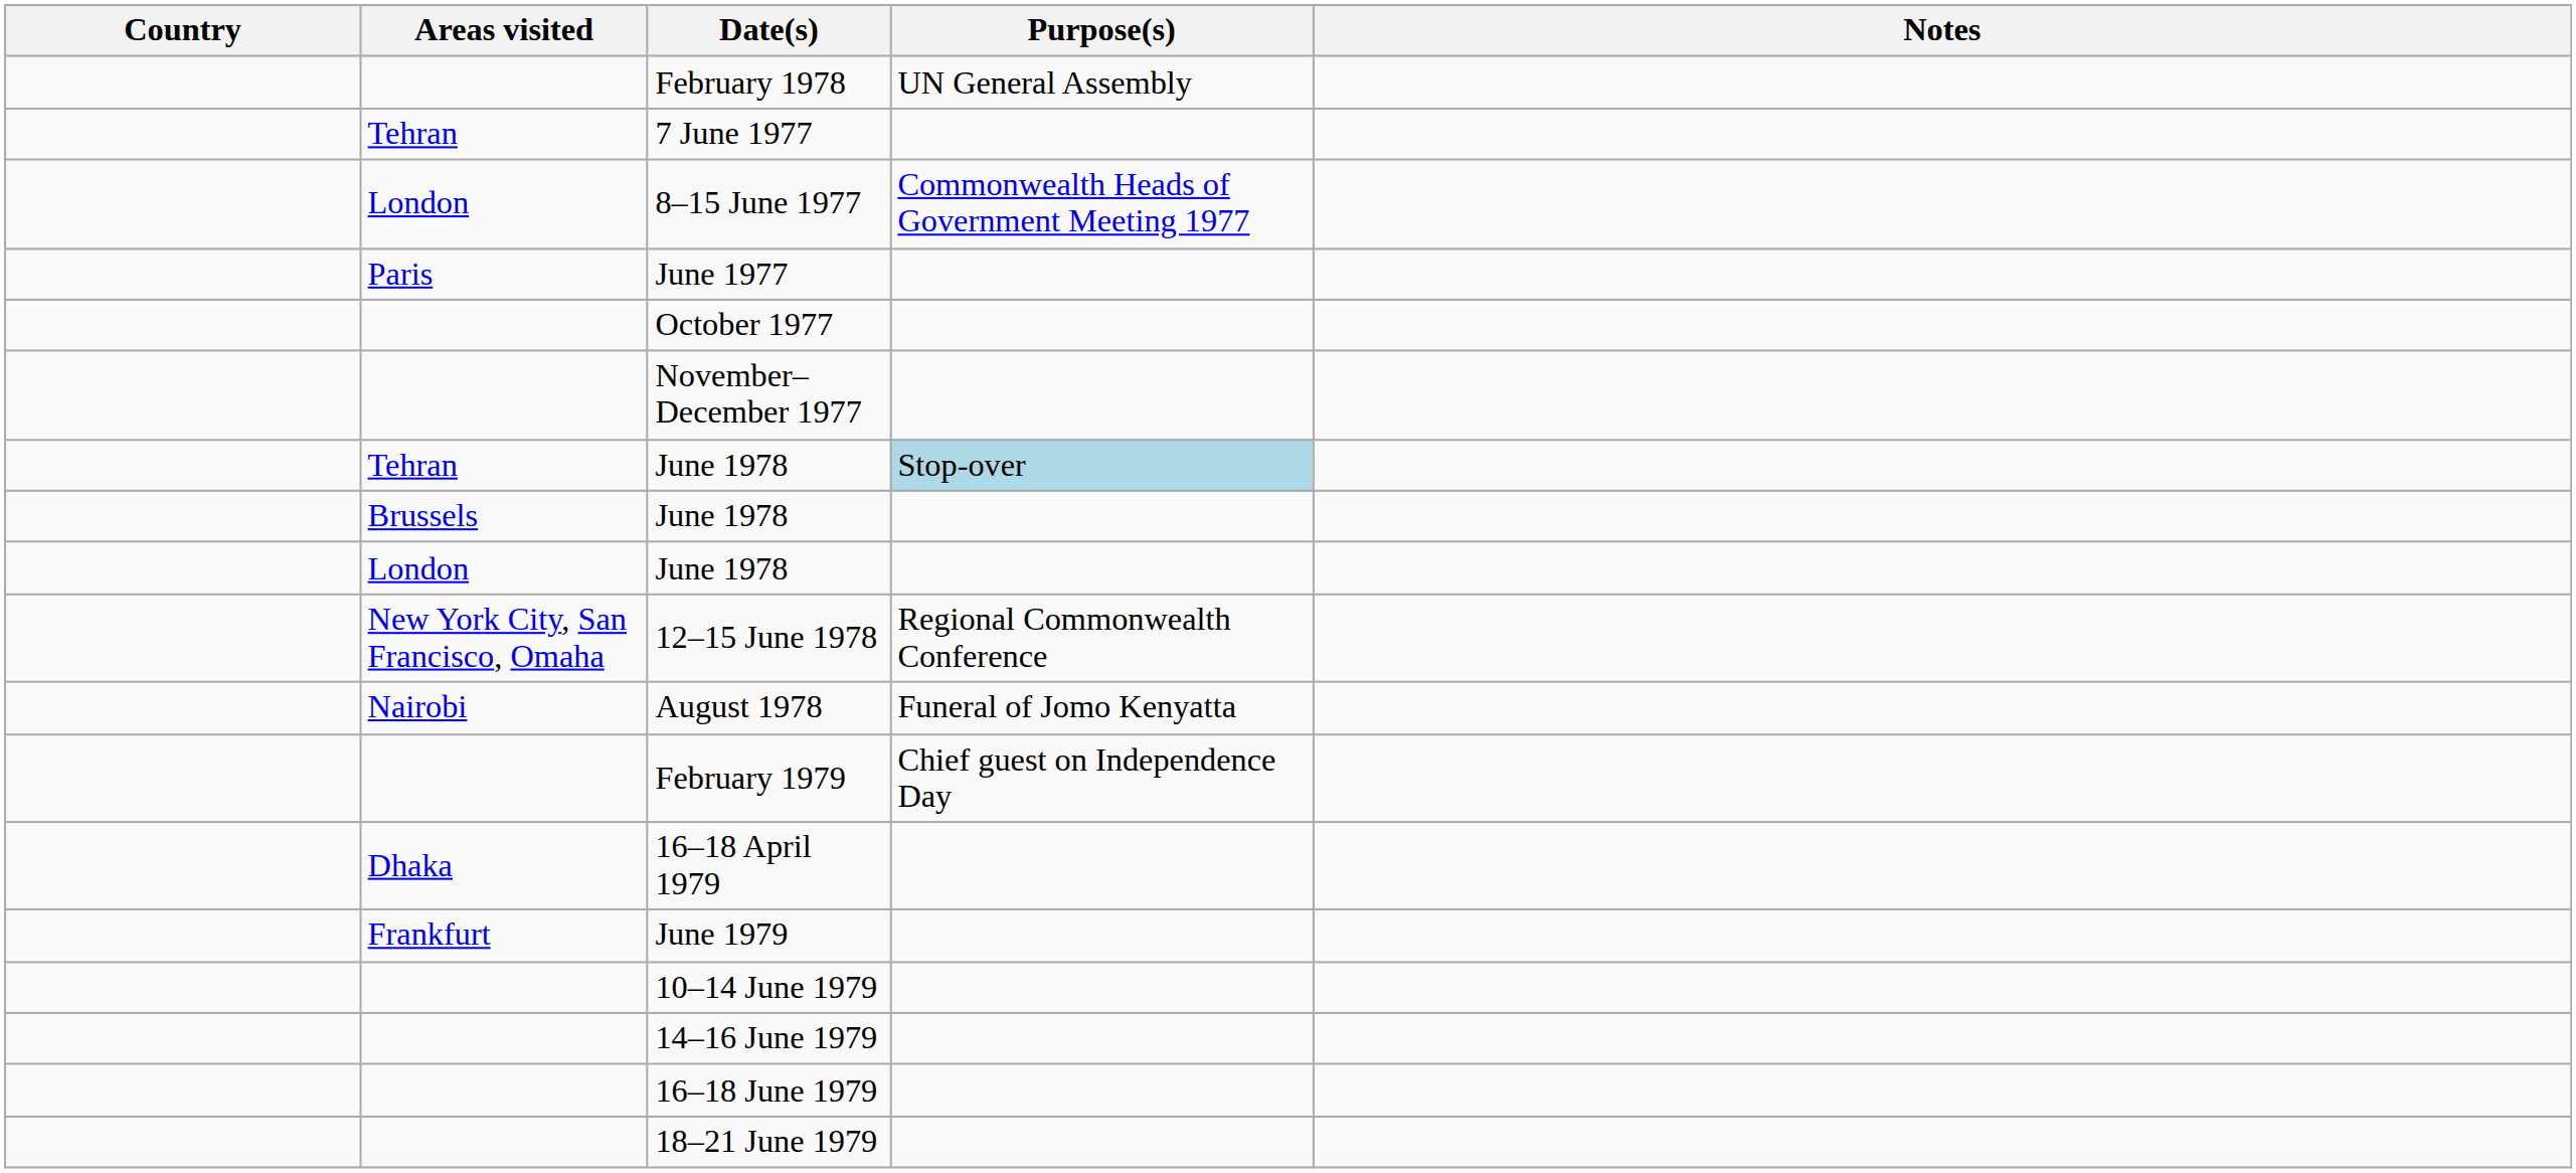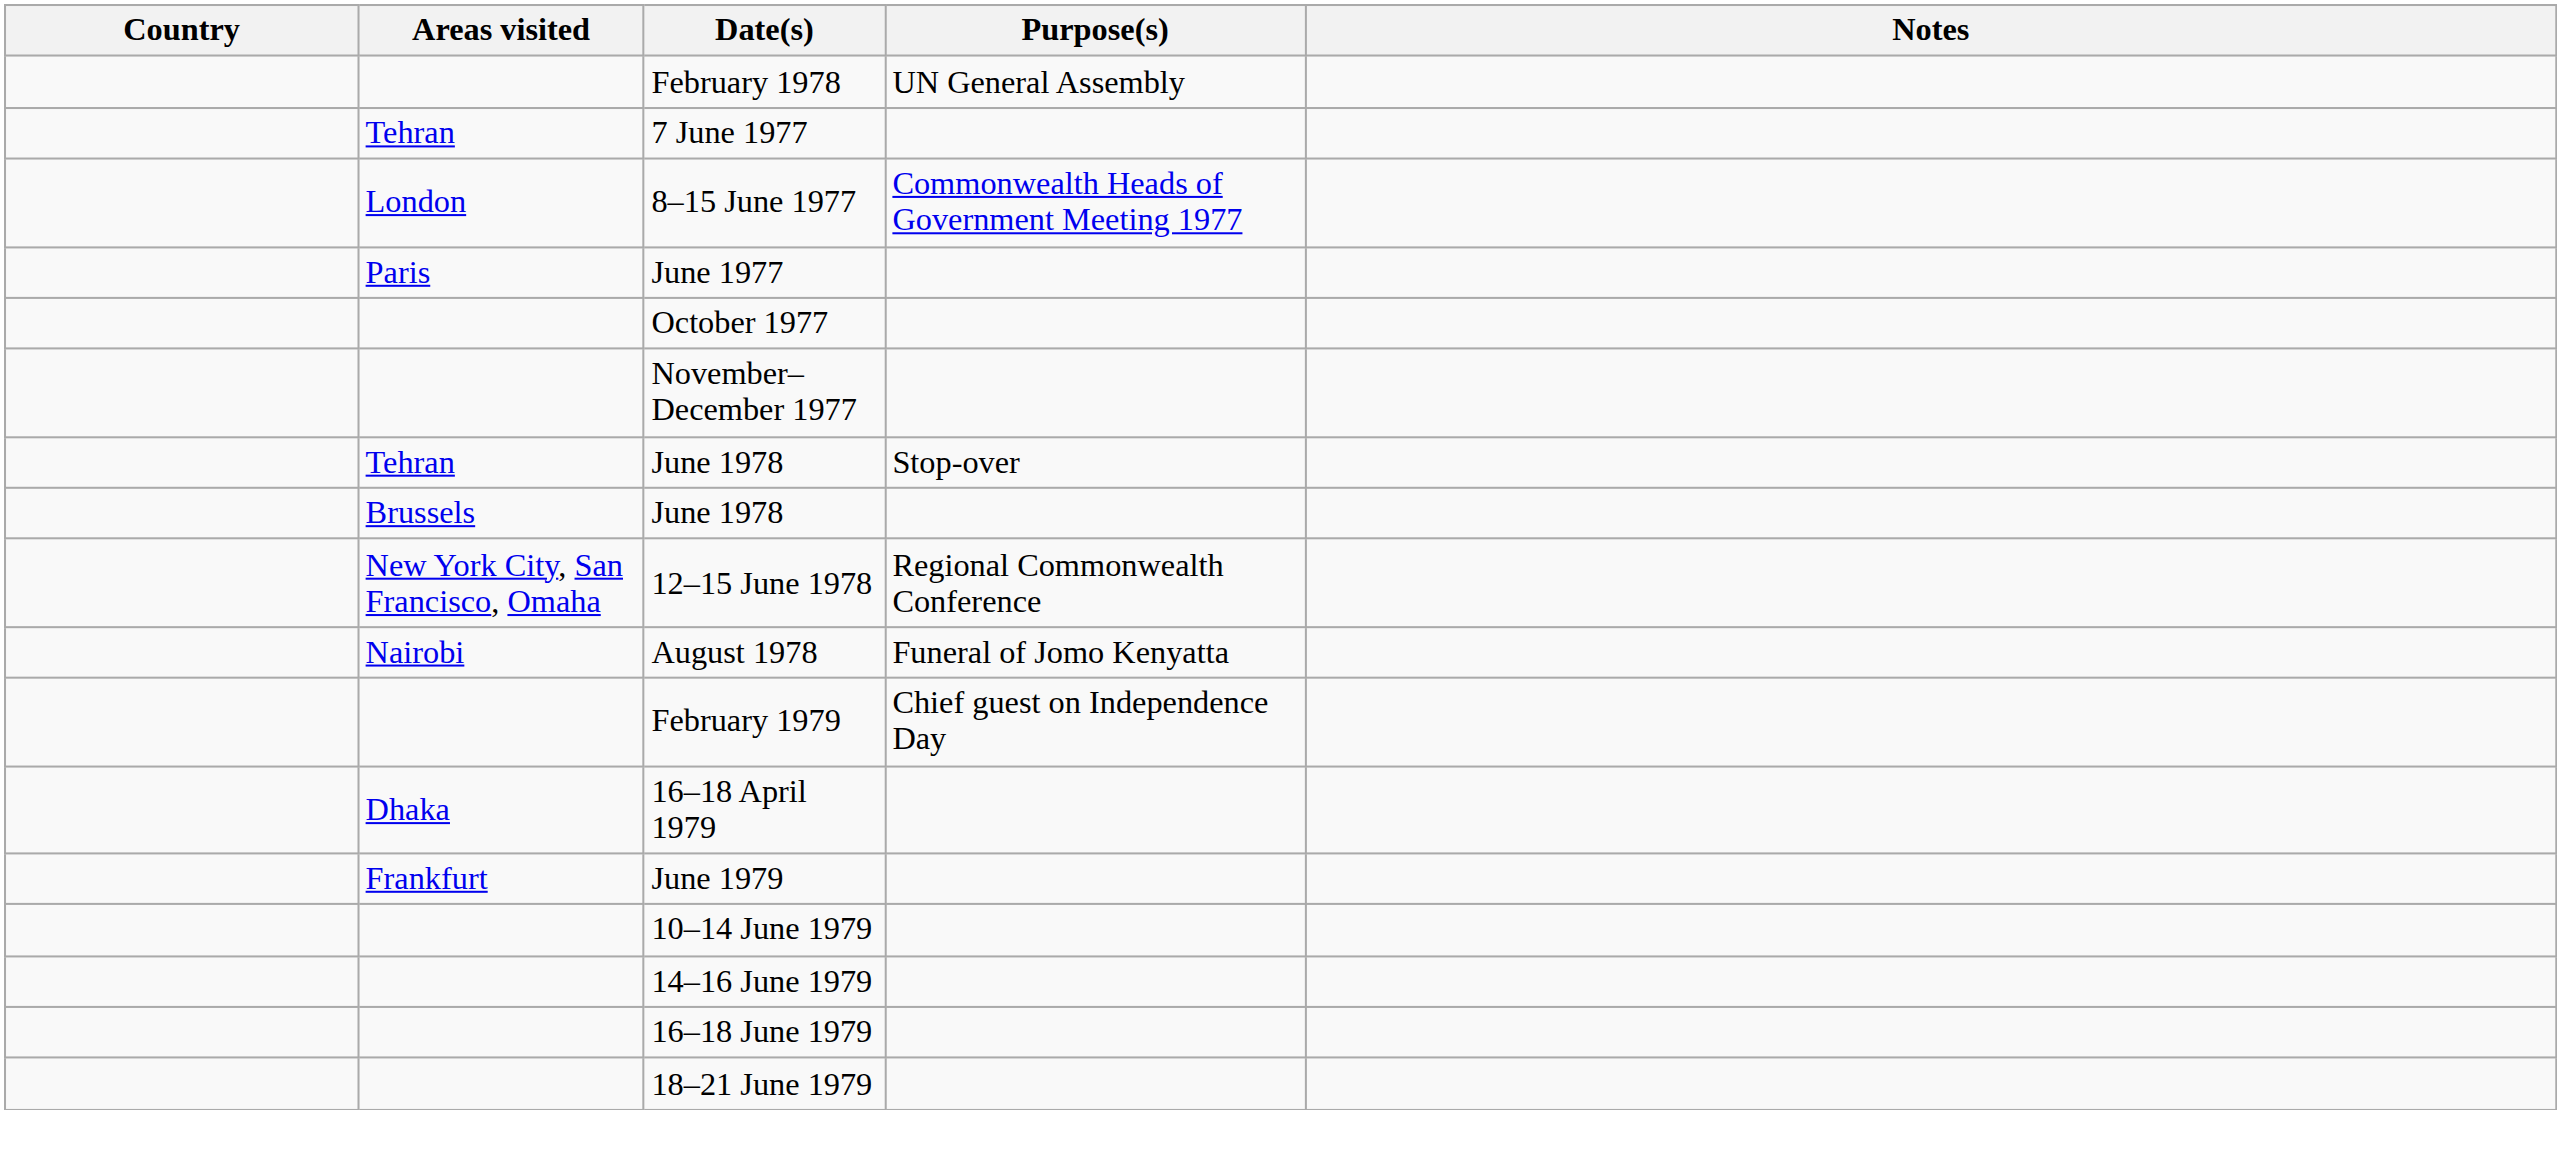 <table style="width: 100%;margin: 1em auto 1em auto" class="wikitable collapsible sortable">
 <tr>
 <th style="width:150px;">Country</th>
 <th style="width:120px;">Areas visited</th>
 <th style="width:100px;">Date(s)</th>
 <th style="width:180px;">Purpose(s)</th>
 <th style="width:550px;">Notes</th>
 </tr>
 <tr>
 <td></td>
 <td></td>
 <td>February 1978</td>
 <td>UN General Assembly</td>
 <td></td>
 </tr>
 <tr>
 <td></td>
 <td><a href='#'>Tehran</a></td>
 <td>7 June 1977</td>
 <td></td>
 <td></td>
 </tr>
 <tr>
 <td></td>
 <td><a href='#'>London</a></td>
 <td>8–15 June 1977</td>
 <td><a href='#'>Commonwealth Heads of Government Meeting 1977</a></td>
 <td></td>
 </tr>
 <tr>
 <td></td>
 <td><a href='#'>Paris</a></td>
 <td>June 1977</td>
 <td></td>
 <td></td>
 </tr>
 <tr>
 <td></td>
 <td></td>
 <td>October 1977</td>
 <td></td>
 <td></td>
 </tr>
 <tr>
 <td></td>
 <td></td>
 <td>November–December 1977</td>
 <td></td>
 <td></td>
 </tr>
 <tr>
 <td></td>
 <td><a href='#'>Tehran</a></td>
 <td>June 1978</td>
-<td style="background: lightblue;">Stop-over</td>
+<td>Stop-over</td>
 <td></td>
 </tr>
 <tr>
 <td></td>
 <td><a href='#'>Brussels</a></td>
-<td>June 1978</td>
-<td></td>
-<td></td>
-</tr>
-<tr>
-<td></td>
-<td><a href='#'>London</a></td>
 <td>June 1978</td>
 <td></td>
 <td></td>
 </tr>
 <tr>
 <td></td>
 <td><a href='#'>New York City</a>, <a href='#'>San Francisco</a>, <a href='#'>Omaha</a></td>
 <td>12–15 June 1978</td>
 <td>Regional Commonwealth Conference</td>
 <td></td>
 </tr>
 <tr>
 <td></td>
 <td><a href='#'>Nairobi</a></td>
 <td>August 1978</td>
 <td>Funeral of Jomo Kenyatta</td>
 <td></td>
 </tr>
 <tr>
 <td></td>
 <td></td>
 <td>February 1979</td>
 <td>Chief guest on Independence Day</td>
 <td></td>
 </tr>
 <tr>
 <td></td>
 <td><a href='#'>Dhaka</a></td>
 <td>16–18 April 1979</td>
 <td></td>
 <td></td>
 </tr>
 <tr>
 <td></td>
 <td><a href='#'>Frankfurt</a></td>
 <td>June 1979</td>
 <td></td>
 <td></td>
 </tr>
 <tr>
 <td></td>
 <td></td>
 <td>10–14 June 1979</td>
 <td></td>
 <td></td>
 </tr>
 <tr>
 <td></td>
 <td></td>
 <td>14–16 June 1979</td>
 <td></td>
 <td></td>
 </tr>
 <tr>
 <td></td>
 <td></td>
 <td>16–18 June 1979</td>
 <td></td>
 <td></td>
 </tr>
 <tr>
 <td></td>
 <td></td>
 <td>18–21 June 1979</td>
 <td></td>
 <td></td>
 </tr>
 </table>
